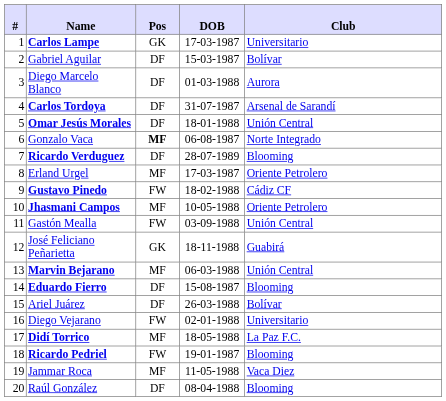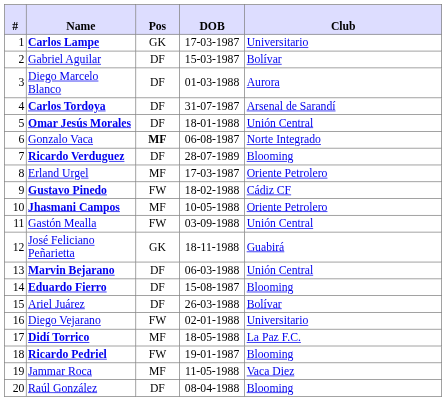 <table style=border-collapse:collapse border=1 cellspacing=0 cellpadding=2 width=600>
 <tr>
 <th bgcolor="#DDDDFF" width="5%"><br> # </th>
 <th bgcolor="#DDDDFF" width="25%"><br>Name</th>
 <th bgcolor="#DDDDFF" width="10%"><br>Pos</th>
 <th bgcolor="#DDDDFF" width="15%"><br>DOB</th>
 <th bgcolor="#DDDDFF" width="45%"><br>Club</th>
 </tr>
 <tr>
 <td align=right>1</td>
 <td><strong><a href='#'>Carlos Lampe</a></strong></td>
 <td align=center>GK</td>
 <td align=center>17-03-1987</td>
 <td><a href='#'>Universitario</a> </td>
 </tr>
 <tr>
 <td align=right>2</td>
 <td><a href='#'>Gabriel Aguilar</a></td>
 <td align=center>DF</td>
 <td align=center>15-03-1987</td>
 <td><a href='#'>Bolívar</a> </td>
 </tr>
 <tr>
 <td align=right>3</td>
 <td><a href='#'>Diego Marcelo Blanco</a></td>
 <td align=center>DF</td>
 <td align=center>01-03-1988</td>
 <td><a href='#'>Aurora</a> </td>
 </tr>
 <tr>
 <td align=right>4</td>
 <td><strong><a href='#'>Carlos Tordoya</a></strong></td>
 <td align=center>DF</td>
 <td align=center>31-07-1987</td>
 <td><a href='#'>Arsenal de Sarandí</a> </td>
 </tr>
 <tr>
 <td align=right>5</td>
 <td><strong><a href='#'>Omar Jesús Morales</a></strong></td>
 <td align=center>DF</td>
 <td align=center>18-01-1988</td>
 <td><a href='#'>Unión Central</a> </td>
 </tr>
 <tr>
 <td align=right>6</td>
 <td><a href='#'>Gonzalo Vaca</a></td>
 <td align=center><strong>MF</strong></td>
 <td align=center>06-08-1987</td>
 <td><a href='#'>Norte Integrado</a> </td>
 </tr>
 <tr>
 <td align=right>7</td>
 <td><strong><a href='#'>Ricardo Verduguez</a></strong></td>
 <td align=center>DF</td>
 <td align=center>28-07-1989</td>
 <td><a href='#'>Blooming</a> </td>
 </tr>
 <tr>
 <td align=right>8</td>
 <td><a href='#'>Erland Urgel</a></td>
 <td align=center>MF</td>
 <td align=center>17-03-1987</td>
 <td><a href='#'>Oriente Petrolero</a> </td>
 </tr>
 <tr>
 <td align=right>9</td>
 <td><strong><a href='#'>Gustavo Pinedo</a></strong></td>
 <td align=center>FW</td>
 <td align=center>18-02-1988</td>
 <td><a href='#'>Cádiz CF</a> </td>
 </tr>
 <tr>
 <td align=right>10</td>
 <td><strong><a href='#'>Jhasmani Campos</a></strong></td>
 <td align=center>MF</td>
 <td align=center>10-05-1988</td>
 <td><a href='#'>Oriente Petrolero</a> </td>
 </tr>
 <tr>
 <td align=right>11</td>
 <td><a href='#'>Gastón Mealla</a></td>
 <td align=center>FW</td>
 <td align=center>03-09-1988</td>
 <td><a href='#'>Unión Central</a> </td>
 </tr>
 <tr>
 <td align=right>12</td>
 <td><a href='#'>José Feliciano Peñarietta</a></td>
 <td align=center>GK</td>
 <td align=center>18-11-1988</td>
 <td><a href='#'>Guabirá</a> </td>
 </tr>
 <tr>
 <td align=right>13</td>
 <td><strong><a href='#'>Marvin Bejarano</a></strong></td>
-<td align=center>MF</td>
+<td align=center>DF</td>
 <td align=center>06-03-1988</td>
 <td><a href='#'>Unión Central</a> </td>
 </tr>
 <tr>
 <td align=right>14</td>
 <td><strong><a href='#'>Eduardo Fierro</a></strong></td>
 <td align=center>DF</td>
 <td align=center>15-08-1987</td>
 <td><a href='#'>Blooming</a> </td>
 </tr>
 <tr>
 <td align=right>15</td>
 <td><a href='#'>Ariel Juárez</a></td>
 <td align=center>DF</td>
 <td align=center>26-03-1988</td>
 <td><a href='#'>Bolívar</a> </td>
 </tr>
 <tr>
 <td align=right>16</td>
 <td><a href='#'>Diego Vejarano</a></td>
 <td align=center>FW</td>
 <td align=center>02-01-1988</td>
 <td><a href='#'>Universitario</a> </td>
 </tr>
 <tr>
 <td align=right>17</td>
 <td><strong><a href='#'>Didí Torrico</a></strong></td>
 <td align=center>MF</td>
 <td align=center>18-05-1988</td>
 <td><a href='#'>La Paz F.C.</a> </td>
 </tr>
 <tr>
 <td align=right>18</td>
 <td><strong><a href='#'>Ricardo Pedriel</a></strong></td>
 <td align=center>FW</td>
 <td align=center>19-01-1987</td>
 <td><a href='#'>Blooming</a> </td>
 </tr>
 <tr>
 <td align=right>19</td>
 <td><a href='#'>Jammar Roca</a></td>
 <td align=center>MF</td>
 <td align=center>11-05-1988</td>
 <td><a href='#'>Vaca Diez</a> </td>
 </tr>
 <tr>
 <td align=right>20</td>
 <td><a href='#'>Raúl González</a></td>
 <td align=center>DF</td>
 <td align=center>08-04-1988</td>
 <td><a href='#'>Blooming</a> </td>
 </tr>
 </table>
